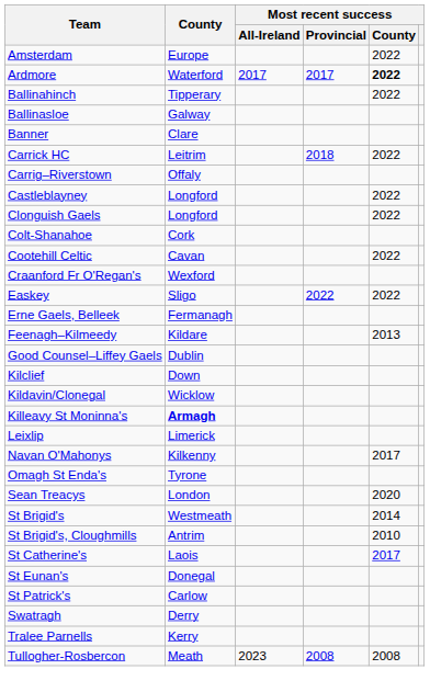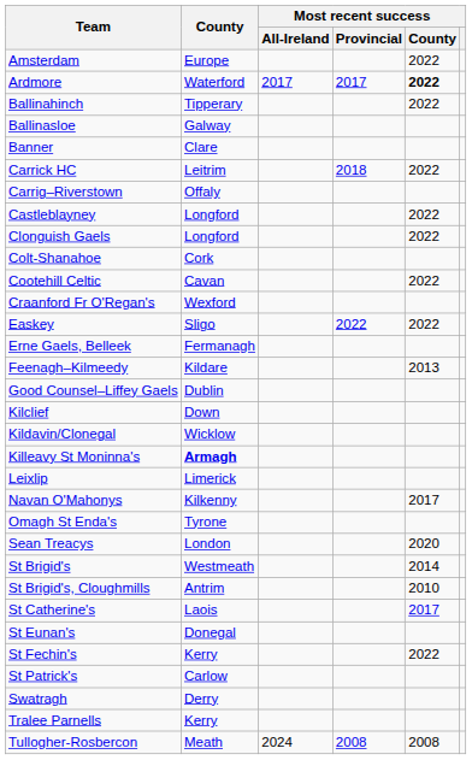 <table class="wikitable sortable">
 <tr>
 <th rowspan="2">Team</th>
 <th rowspan="2">County</th>
 <th colspan="4">Most recent success</th>
 </tr>
 <tr>
 <th>All-Ireland</th>
 <th>Provincial</th>
 <th>County</th>
 <th></th>
 </tr>
 <tr>
 <td> <a href='#'>Amsterdam</a></td>
 <td><a href='#'>Europe</a></td>
 <td></td>
 <td></td>
 <td>2022</td>
 <td></td>
 </tr>
 <tr>
 <td> <a href='#'>Ardmore</a></td>
 <td><a href='#'>Waterford</a></td>
 <td><a href='#'>2017</a></td>
 <td><a href='#'>2017</a></td>
 <td><strong>2022</strong></td>
 <td></td>
 </tr>
 <tr>
 <td> <a href='#'>Ballinahinch</a></td>
 <td><a href='#'>Tipperary</a></td>
 <td></td>
 <td></td>
 <td>2022</td>
 <td></td>
 </tr>
 <tr>
 <td> <a href='#'>Ballinasloe</a></td>
 <td><a href='#'>Galway</a></td>
 <td></td>
 <td></td>
 <td></td>
 <td></td>
 </tr>
 <tr>
 <td> <a href='#'>Banner</a></td>
 <td><a href='#'>Clare</a></td>
 <td></td>
 <td></td>
 <td></td>
 <td></td>
 </tr>
 <tr>
 <td> <a href='#'>Carrick HC</a></td>
 <td><a href='#'>Leitrim</a></td>
 <td></td>
 <td><a href='#'>2018</a></td>
 <td>2022</td>
 <td></td>
 </tr>
 <tr>
 <td> <a href='#'>Carrig–Riverstown</a></td>
 <td><a href='#'>Offaly</a></td>
 <td></td>
 <td></td>
 <td></td>
 <td></td>
 </tr>
 <tr>
 <td> <a href='#'>Castleblayney</a></td>
 <td><a href='#'>Longford</a></td>
 <td></td>
 <td></td>
 <td>2022</td>
 <td></td>
 </tr>
 <tr>
 <td> <a href='#'>Clonguish Gaels</a></td>
 <td><a href='#'>Longford</a></td>
 <td></td>
 <td></td>
 <td>2022</td>
 <td></td>
 </tr>
 <tr>
 <td> <a href='#'>Colt-Shanahoe</a></td>
 <td><a href='#'>Cork</a></td>
 <td></td>
 <td></td>
 <td></td>
 <td></td>
 </tr>
 <tr>
 <td> <a href='#'>Cootehill Celtic</a></td>
 <td><a href='#'>Cavan</a></td>
 <td></td>
 <td></td>
 <td>2022</td>
 <td></td>
 </tr>
 <tr>
 <td> <a href='#'>Craanford Fr O'Regan's</a></td>
 <td><a href='#'>Wexford</a></td>
 <td></td>
 <td></td>
 <td></td>
 <td></td>
 </tr>
 <tr>
 <td> <a href='#'>Easkey</a></td>
 <td><a href='#'>Sligo</a></td>
 <td></td>
 <td><a href='#'>2022</a></td>
 <td>2022</td>
 <td></td>
 </tr>
 <tr>
 <td> <a href='#'>Erne Gaels, Belleek</a></td>
 <td><a href='#'>Fermanagh</a></td>
 <td></td>
 <td></td>
 <td></td>
 <td></td>
 </tr>
 <tr>
 <td> <a href='#'>Feenagh–Kilmeedy</a></td>
 <td><a href='#'>Kildare</a></td>
 <td></td>
 <td></td>
 <td>2013</td>
 <td></td>
 </tr>
 <tr>
 <td> <a href='#'>Good Counsel–Liffey Gaels</a></td>
 <td><a href='#'>Dublin</a></td>
 <td></td>
 <td></td>
 <td></td>
 <td></td>
 </tr>
 <tr>
 <td> <a href='#'>Kilclief</a></td>
 <td><a href='#'>Down</a></td>
 <td></td>
 <td></td>
 <td></td>
 <td></td>
 </tr>
 <tr>
 <td> <a href='#'>Kildavin/Clonegal</a></td>
 <td><a href='#'>Wicklow</a></td>
 <td></td>
 <td></td>
 <td></td>
 <td></td>
 </tr>
 <tr>
 <td> <a href='#'>Killeavy St Moninna's</a></td>
 <td><strong><a href='#'>Armagh</a></strong></td>
 <td></td>
 <td></td>
 <td></td>
 <td></td>
 </tr>
 <tr>
 <td> <a href='#'>Leixlip</a></td>
 <td><a href='#'>Limerick</a></td>
 <td></td>
 <td></td>
 <td></td>
 <td></td>
 </tr>
 <tr>
 <td> <a href='#'>Navan O'Mahonys</a></td>
 <td><a href='#'>Kilkenny</a></td>
 <td></td>
 <td></td>
 <td>2017</td>
 <td></td>
 </tr>
 <tr>
 <td> <a href='#'>Omagh St Enda's</a></td>
 <td><a href='#'>Tyrone</a></td>
 <td></td>
 <td></td>
 <td></td>
 <td></td>
 </tr>
 <tr>
 <td> <a href='#'>Sean Treacys</a></td>
 <td><a href='#'>London</a></td>
 <td></td>
 <td></td>
 <td>2020</td>
 <td></td>
 </tr>
 <tr>
 <td> <a href='#'>St Brigid's</a></td>
 <td><a href='#'>Westmeath</a></td>
 <td></td>
 <td></td>
 <td>2014</td>
 <td></td>
 </tr>
 <tr>
 <td> <a href='#'>St Brigid's, Cloughmills</a></td>
 <td><a href='#'>Antrim</a></td>
 <td></td>
 <td></td>
 <td>2010</td>
 <td></td>
 </tr>
 <tr>
 <td> <a href='#'>St Catherine's</a></td>
 <td><a href='#'>Laois</a></td>
 <td></td>
 <td></td>
 <td><a href='#'>2017</a></td>
 <td></td>
 </tr>
 <tr>
 <td> <a href='#'>St Eunan's</a></td>
 <td><a href='#'>Donegal</a></td>
 <td></td>
 <td></td>
 <td></td>
 <td></td>
 </tr>
 <tr>
+<td> <a href='#'>St Fechin's</a></td>
+<td><a href='#'>Kerry</a></td>
+<td></td>
+<td></td>
+<td>2022</td>
+<td></td>
+</tr>
+<tr>
 <td> <a href='#'>St Patrick's</a></td>
 <td><a href='#'>Carlow</a></td>
 <td></td>
 <td></td>
 <td></td>
 <td></td>
 </tr>
 <tr>
 <td> <a href='#'>Swatragh</a></td>
 <td><a href='#'>Derry</a></td>
 <td></td>
 <td></td>
 <td></td>
 <td></td>
 </tr>
 <tr>
 <td> <a href='#'>Tralee Parnells</a></td>
 <td><a href='#'>Kerry</a></td>
 <td></td>
 <td></td>
 <td></td>
 <td></td>
 </tr>
 <tr>
 <td> <a href='#'>Tullogher-Rosbercon</a></td>
 <td><a href='#'>Meath</a></td>
-<td>2023</td>
+<td>2024</td>
 <td><a href='#'>2008</a></td>
 <td>2008</td>
 <td></td>
 </tr>
 </table>
